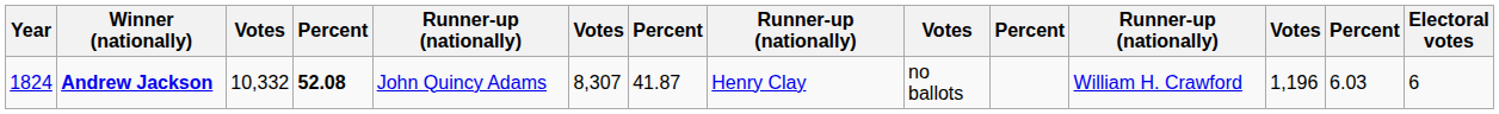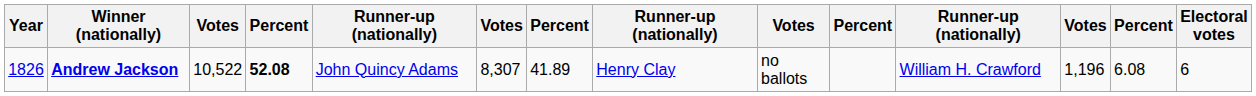 <table class="wikitable sortable">
 <tr>
 <th data-sort-type="number">Year</th>
 <th>Winner (nationally)</th>
 <th data-sort-type="number">Votes</th>
 <th data-sort-type="number">Percent</th>
 <th>Runner-up (nationally)</th>
 <th data-sort-type="number">Votes</th>
 <th data-sort-type="number">Percent</th>
 <th>Runner-up (nationally)</th>
 <th data-sort-type="number">Votes</th>
 <th data-sort-type="number">Percent</th>
 <th>Runner-up (nationally)</th>
 <th data-sort-type="number">Votes</th>
 <th data-sort-type="number">Percent</th>
 <th data-sort-type="number">Electoral<br>votes</th>
 </tr>
 <tr>
-<td style"text-align:left"><a href='#'>1824</a></td>
+<td style"text-align:left"><a href='#'>1826</a></td>
 <td><strong><a href='#'>Andrew Jackson</a></strong></td>
-<td>10,332</td>
+<td>10,522</td>
 <td><strong>52.08</strong></td>
 <td><a href='#'>John Quincy Adams</a></td>
 <td>8,307</td>
-<td>41.87</td>
+<td>41.89</td>
 <td><a href='#'>Henry Clay</a></td>
 <td>no ballots</td>
 <td></td>
 <td><a href='#'>William H. Crawford</a></td>
 <td>1,196</td>
-<td>6.03</td>
+<td>6.08</td>
 <td>6</td>
 </tr>
 </table>
